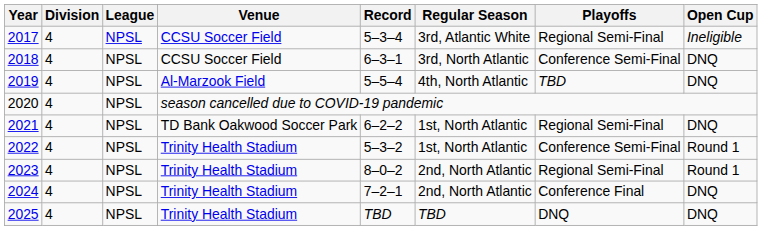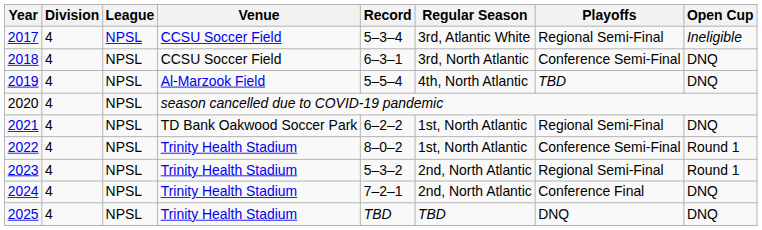 <table class="wikitable">
 <tr>
 <th>Year</th>
 <th>Division</th>
 <th>League</th>
 <th>Venue</th>
 <th>Record</th>
 <th>Regular Season</th>
 <th>Playoffs</th>
 <th>Open Cup</th>
 </tr>
 <tr>
 <td><a href='#'>2017</a></td>
 <td>4</td>
 <td><a href='#'>NPSL</a></td>
 <td><a href='#'>CCSU Soccer Field</a></td>
 <td>5–3–4</td>
 <td>3rd, Atlantic White</td>
 <td>Regional Semi-Final</td>
 <td><em>Ineligible</em></td>
 </tr>
 <tr>
 <td><a href='#'>2018</a></td>
 <td>4</td>
 <td>NPSL</td>
 <td>CCSU Soccer Field</td>
 <td>6–3–1</td>
 <td>3rd, North Atlantic</td>
 <td>Conference Semi-Final</td>
 <td>DNQ</td>
 </tr>
 <tr>
 <td><a href='#'>2019</a></td>
 <td>4</td>
 <td>NPSL</td>
 <td><a href='#'>Al-Marzook Field</a></td>
 <td>5–5–4</td>
 <td>4th, North Atlantic</td>
 <td><em>TBD</em></td>
 <td>DNQ</td>
 </tr>
 <tr>
 <td>2020</td>
 <td>4</td>
 <td>NPSL</td>
 <td colspan="5"><em>season cancelled due to COVID-19 pandemic</em></td>
 </tr>
 <tr>
 <td><a href='#'>2021</a></td>
 <td>4</td>
 <td>NPSL</td>
 <td>TD Bank Oakwood Soccer Park</td>
 <td>6–2–2</td>
 <td>1st, North Atlantic</td>
 <td>Regional Semi-Final</td>
 <td>DNQ</td>
 </tr>
 <tr>
 <td><a href='#'>2022</a></td>
 <td>4</td>
 <td>NPSL</td>
 <td><a href='#'>Trinity Health Stadium</a></td>
-<td>5–3–2</td>
+<td>8–0–2</td>
 <td>1st, North Atlantic</td>
 <td>Conference Semi-Final</td>
 <td>Round 1</td>
 </tr>
 <tr>
 <td><a href='#'>2023</a></td>
 <td>4</td>
 <td>NPSL</td>
 <td><a href='#'>Trinity Health Stadium</a></td>
-<td>8–0–2</td>
+<td>5–3–2</td>
 <td>2nd, North Atlantic</td>
 <td>Regional Semi-Final</td>
 <td>Round 1</td>
 </tr>
 <tr>
 <td><a href='#'>2024</a></td>
 <td>4</td>
 <td>NPSL</td>
 <td><a href='#'>Trinity Health Stadium</a></td>
 <td>7–2–1</td>
 <td>2nd, North Atlantic</td>
 <td>Conference Final</td>
 <td>DNQ</td>
 </tr>
 <tr>
 <td><a href='#'>2025</a></td>
 <td>4</td>
 <td>NPSL</td>
 <td><a href='#'>Trinity Health Stadium</a></td>
 <td><em>TBD</em></td>
 <td><em>TBD</em></td>
 <td>DNQ</td>
 <td>DNQ</td>
 </tr>
 </table>
